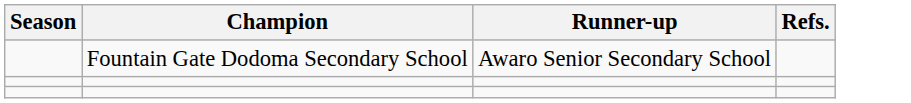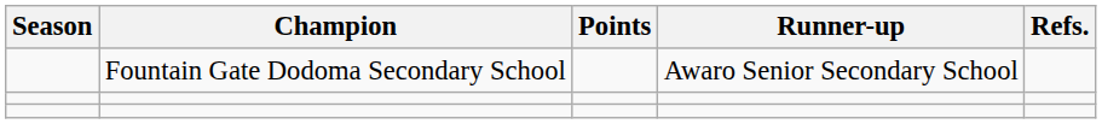 <table class="wikitable">
 <tr>
 <th>Season</th>
 <th>Champion</th>
+<th>Points</th>
 <th>Runner-up</th>
 <th>Refs.</th>
 </tr>
 <tr>
 <td></td>
 <td> Fountain Gate Dodoma Secondary School</td>
+<td></td>
 <td> Awaro Senior Secondary School</td>
 <td></td>
 </tr>
 <tr>
+<td></td>
 <td></td>
 <td></td>
 <td></td>
 <td></td>
 </tr>
 <tr>
 <td></td>
 <td></td>
 <td></td>
 <td></td>
+<td></td>
 </tr>
 </table>
